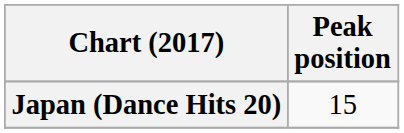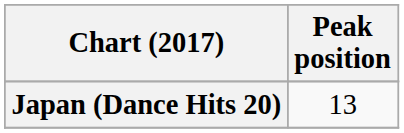 <table class="wikitable sortable plainrowheaders" style="text-align:center">
 <tr>
 <th scope="col">Chart (2017)</th>
 <th scope="col">Peak<br>position</th>
 </tr>
 <tr>
 </tr>
 <tr>
 <th scope="row">Japan (Dance Hits 20)</th>
-<td>15</td>
+<td>13</td>
 </tr>
 <tr>
 </tr>
 </table>
